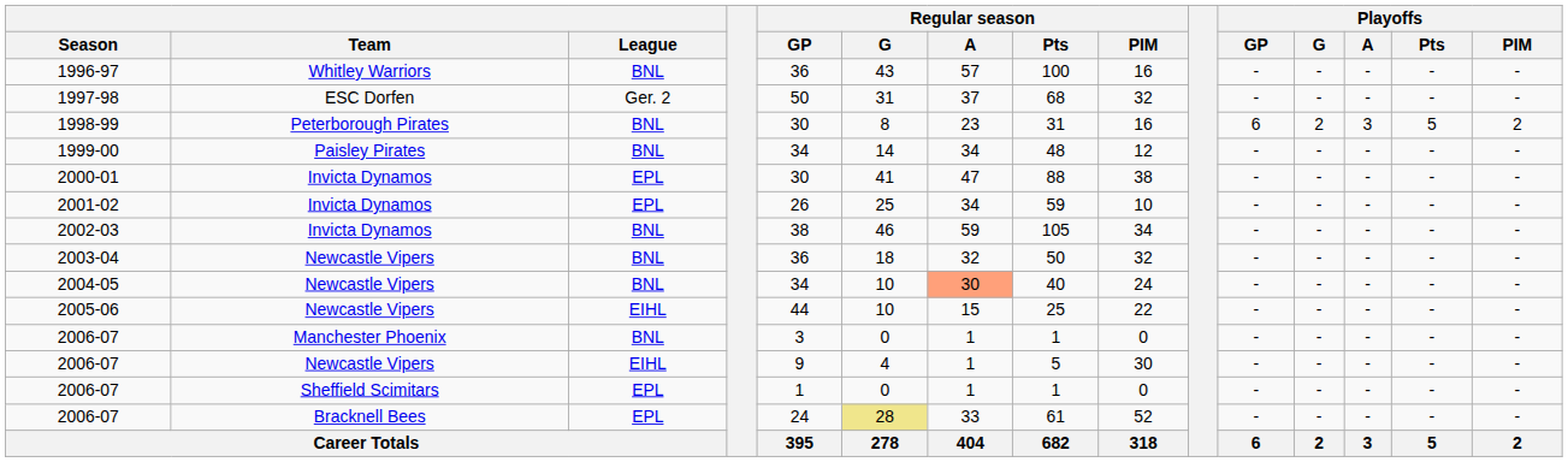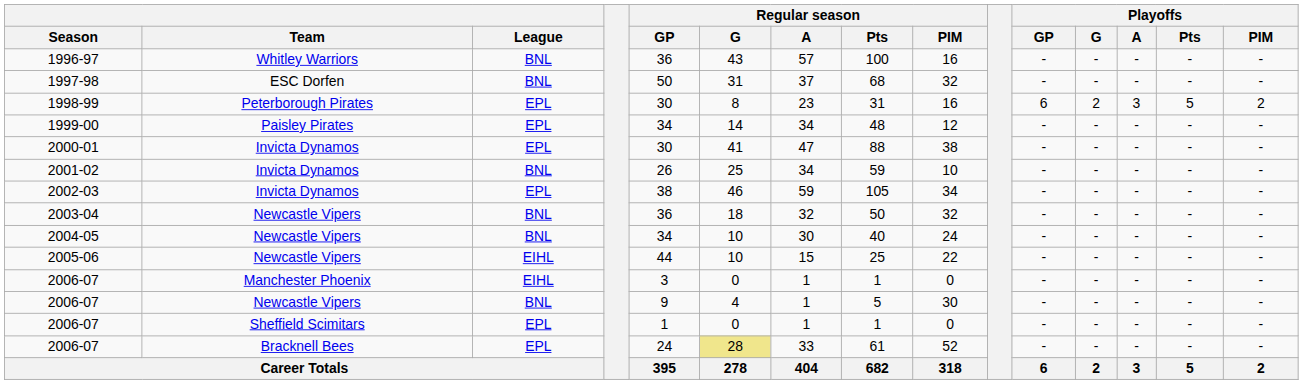 <table class="wikitable"| BORDER="0" CELLPADDING="1" CELLSPACING="0" width="75%" style="text-align:center">
 <tr bgcolor="#e0e0e0">
 <th colspan="3" bgcolor="#ffffff"> </th>
 <th rowspan="99" bgcolor="#ffffff"> </th>
 <th colspan="5">Regular season</th>
 <th rowspan="99" bgcolor="#ffffff"> </th>
 <th colspan="5">Playoffs</th>
 </tr>
 <tr bgcolor="#e0e0e0">
 <th>Season</th>
 <th>Team</th>
 <th>League</th>
 <th>GP</th>
 <th>G</th>
 <th>A</th>
 <th>Pts</th>
 <th>PIM</th>
 <th>GP</th>
 <th>G</th>
 <th>A</th>
 <th>Pts</th>
 <th>PIM</th>
 </tr>
 <tr ALIGN="center">
 <td>1996-97</td>
 <td><a href='#'>Whitley Warriors</a></td>
 <td><a href='#'>BNL</a></td>
 <td>36</td>
 <td>43</td>
 <td>57</td>
 <td>100</td>
 <td>16</td>
 <td>-</td>
 <td>-</td>
 <td>-</td>
 <td>-</td>
 <td>-</td>
 </tr>
 <tr ALIGN="center">
 <td>1997-98</td>
 <td>ESC Dorfen</td>
-<td>Ger. 2</td>
+<td><a href='#'>BNL</a></td>
 <td>50</td>
 <td>31</td>
 <td>37</td>
 <td>68</td>
 <td>32</td>
 <td>-</td>
 <td>-</td>
 <td>-</td>
 <td>-</td>
 <td>-</td>
 </tr>
 <tr ALIGN="center">
 <td>1998-99</td>
 <td><a href='#'>Peterborough Pirates</a></td>
-<td><a href='#'>BNL</a></td>
+<td><a href='#'>EPL</a></td>
 <td>30</td>
 <td>8</td>
 <td>23</td>
 <td>31</td>
 <td>16</td>
 <td>6</td>
 <td>2</td>
 <td>3</td>
 <td>5</td>
 <td>2</td>
 </tr>
 <tr ALIGN="center">
 <td>1999-00</td>
 <td><a href='#'>Paisley Pirates</a></td>
-<td><a href='#'>BNL</a></td>
+<td><a href='#'>EPL</a></td>
 <td>34</td>
 <td>14</td>
 <td>34</td>
 <td>48</td>
 <td>12</td>
 <td>-</td>
 <td>-</td>
 <td>-</td>
 <td>-</td>
 <td>-</td>
 </tr>
 <tr ALIGN="center">
 <td>2000-01</td>
 <td><a href='#'>Invicta Dynamos</a></td>
 <td><a href='#'>EPL</a></td>
 <td>30</td>
 <td>41</td>
 <td>47</td>
 <td>88</td>
 <td>38</td>
 <td>-</td>
 <td>-</td>
 <td>-</td>
 <td>-</td>
 <td>-</td>
 </tr>
 <tr ALIGN="center">
 <td>2001-02</td>
 <td><a href='#'>Invicta Dynamos</a></td>
-<td><a href='#'>EPL</a></td>
+<td><a href='#'>BNL</a></td>
 <td>26</td>
 <td>25</td>
 <td>34</td>
 <td>59</td>
 <td>10</td>
 <td>-</td>
 <td>-</td>
 <td>-</td>
 <td>-</td>
 <td>-</td>
 </tr>
 <tr ALIGN="center">
 <td>2002-03</td>
 <td><a href='#'>Invicta Dynamos</a></td>
-<td><a href='#'>BNL</a></td>
+<td><a href='#'>EPL</a></td>
 <td>38</td>
 <td>46</td>
 <td>59</td>
 <td>105</td>
 <td>34</td>
 <td>-</td>
 <td>-</td>
 <td>-</td>
 <td>-</td>
 <td>-</td>
 </tr>
 <tr ALIGN="center">
 <td>2003-04</td>
 <td><a href='#'>Newcastle Vipers</a></td>
 <td><a href='#'>BNL</a></td>
 <td>36</td>
 <td>18</td>
 <td>32</td>
 <td>50</td>
 <td>32</td>
 <td>-</td>
 <td>-</td>
 <td>-</td>
 <td>-</td>
 <td>-</td>
 </tr>
 <tr ALIGN="center">
 <td>2004-05</td>
 <td><a href='#'>Newcastle Vipers</a></td>
 <td><a href='#'>BNL</a></td>
 <td>34</td>
 <td>10</td>
-<td style="background: lightsalmon;">30</td>
+<td>30</td>
 <td>40</td>
 <td>24</td>
 <td>-</td>
 <td>-</td>
 <td>-</td>
 <td>-</td>
 <td>-</td>
 </tr>
 <tr ALIGN="center">
 <td>2005-06</td>
 <td><a href='#'>Newcastle Vipers</a></td>
 <td><a href='#'>EIHL</a></td>
 <td>44</td>
 <td>10</td>
 <td>15</td>
 <td>25</td>
 <td>22</td>
 <td>-</td>
 <td>-</td>
 <td>-</td>
 <td>-</td>
 <td>-</td>
 </tr>
 <tr ALIGN="center">
 <td>2006-07</td>
 <td><a href='#'>Manchester Phoenix</a></td>
-<td><a href='#'>BNL</a></td>
+<td><a href='#'>EIHL</a></td>
 <td>3</td>
 <td>0</td>
 <td>1</td>
 <td>1</td>
 <td>0</td>
 <td>-</td>
 <td>-</td>
 <td>-</td>
 <td>-</td>
 <td>-</td>
 </tr>
 <tr ALIGN="center">
 <td>2006-07</td>
 <td><a href='#'>Newcastle Vipers</a></td>
-<td><a href='#'>EIHL</a></td>
+<td><a href='#'>BNL</a></td>
 <td>9</td>
 <td>4</td>
 <td>1</td>
 <td>5</td>
 <td>30</td>
 <td>-</td>
 <td>-</td>
 <td>-</td>
 <td>-</td>
 <td>-</td>
 </tr>
 <tr ALIGN="center">
 <td>2006-07</td>
 <td><a href='#'>Sheffield Scimitars</a></td>
 <td><a href='#'>EPL</a></td>
 <td>1</td>
 <td>0</td>
 <td>1</td>
 <td>1</td>
 <td>0</td>
 <td>-</td>
 <td>-</td>
 <td>-</td>
 <td>-</td>
 <td>-</td>
 </tr>
 <tr ALIGN="center">
 <td>2006-07</td>
 <td><a href='#'>Bracknell Bees</a></td>
 <td><a href='#'>EPL</a></td>
 <td>24</td>
 <td style="background: khaki;">28</td>
 <td>33</td>
 <td>61</td>
 <td>52</td>
 <td>-</td>
 <td>-</td>
 <td>-</td>
 <td>-</td>
 <td>-</td>
 </tr>
 <tr bgcolor="#e0e0e0">
 <th colspan="3">Career Totals</th>
 <th>395</th>
 <th>278</th>
 <th>404</th>
 <th>682</th>
 <th>318</th>
 <th>6</th>
 <th>2</th>
 <th>3</th>
 <th>5</th>
 <th>2</th>
 </tr>
 </table>
